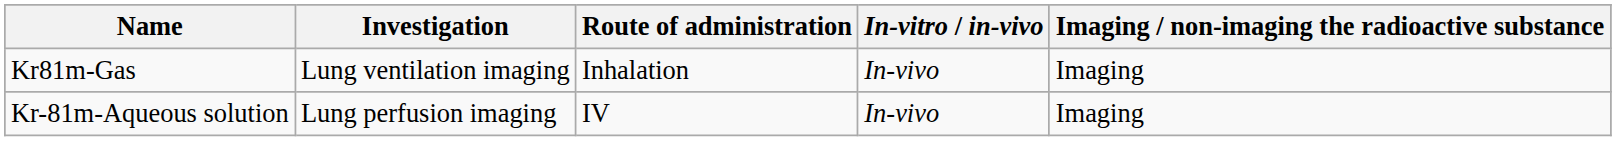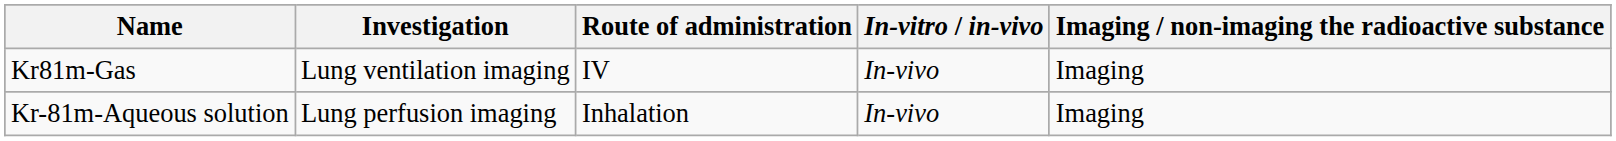 <table class="wikitable" style="font-size:95%">
 <tr>
 <th>Name</th>
 <th>Investigation</th>
 <th>Route of administration</th>
 <th><em>In-vitro</em> / <em>in-vivo</em></th>
 <th>Imaging / non-imaging the radioactive substance</th>
 </tr>
 <tr>
 <td>Kr81m-Gas</td>
 <td>Lung ventilation imaging</td>
-<td>Inhalation</td>
+<td>IV</td>
 <td><em>In-vivo</em></td>
 <td>Imaging</td>
 </tr>
 <tr>
 <td>Kr-81m-Aqueous solution</td>
 <td>Lung perfusion imaging</td>
-<td>IV</td>
+<td>Inhalation</td>
 <td><em>In-vivo</em></td>
 <td>Imaging</td>
 </tr>
 </table>
